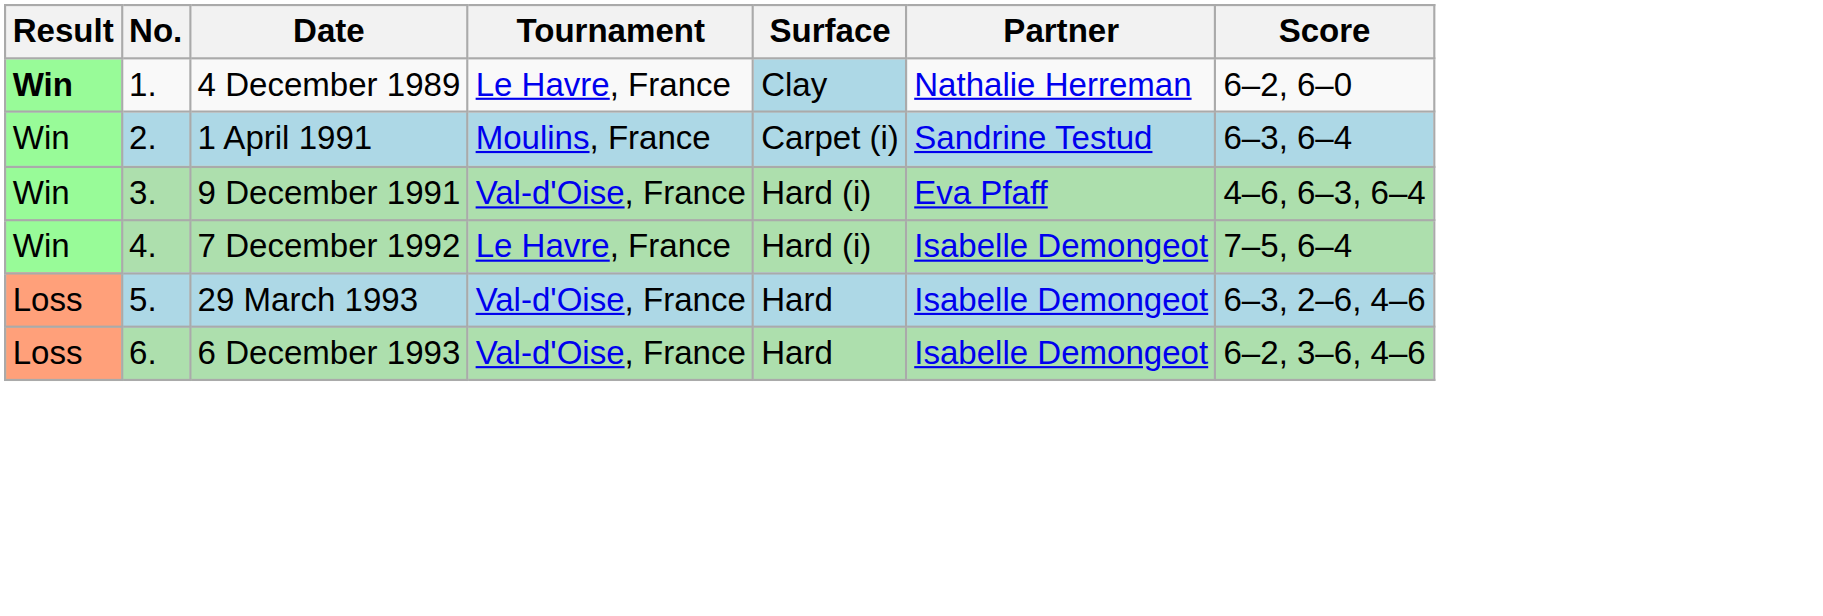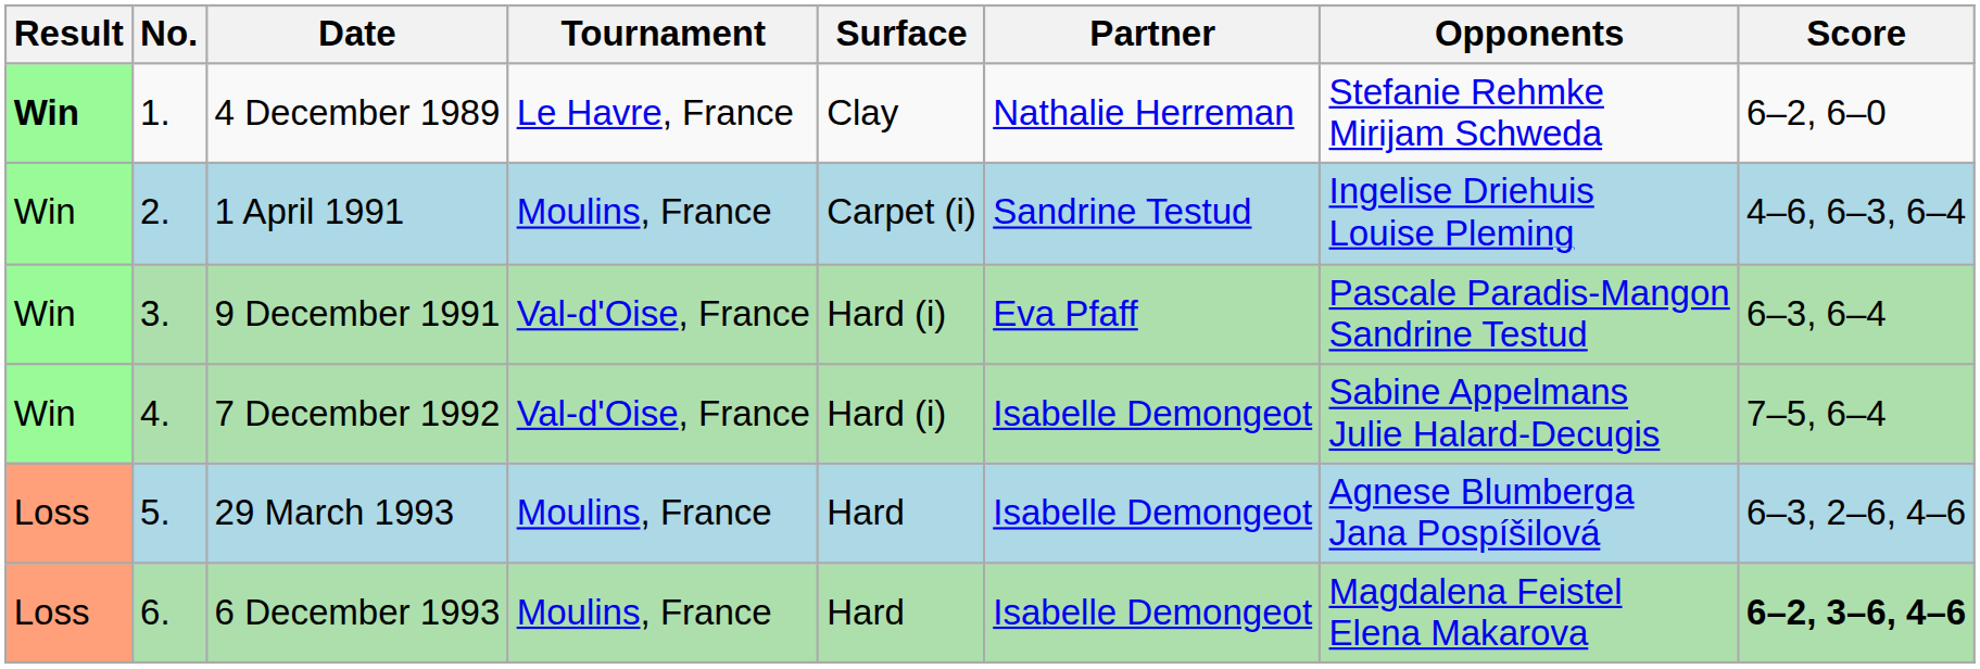 <table class="sortable wikitable" style="font-size:97%">
 <tr>
 <th>Result</th>
 <th>No.</th>
 <th>Date</th>
 <th>Tournament</th>
 <th>Surface</th>
 <th>Partner</th>
+<th>Opponents</th>
 <th>Score</th>
 </tr>
 <tr>
 <td style="background:#98fb98;"><strong>Win</strong></td>
 <td>1.</td>
 <td>4 December 1989</td>
 <td><a href='#'>Le Havre</a>, France</td>
-<td style="background: lightblue;">Clay</td>
+<td>Clay</td>
 <td> <a href='#'>Nathalie Herreman</a></td>
+<td> <a href='#'>Stefanie Rehmke</a> <br>  <a href='#'>Mirijam Schweda</a></td>
 <td>6–2, 6–0</td>
 </tr>
 <tr style="background:lightblue;">
 <td style="background:#98fb98;">Win</td>
 <td>2.</td>
 <td>1 April 1991</td>
 <td><a href='#'>Moulins</a>, France</td>
 <td>Carpet (i)</td>
 <td> <a href='#'>Sandrine Testud</a></td>
-<td>6–3, 6–4</td>
+<td> <a href='#'>Ingelise Driehuis</a> <br>  <a href='#'>Louise Pleming</a></td>
+<td>4–6, 6–3, 6–4</td>
 </tr>
 <tr style="background:#addfad;">
 <td style="background:#98fb98;">Win</td>
 <td>3.</td>
 <td>9 December 1991</td>
 <td><a href='#'>Val-d'Oise</a>, France</td>
 <td>Hard (i)</td>
 <td> <a href='#'>Eva Pfaff</a></td>
-<td>4–6, 6–3, 6–4</td>
+<td> <a href='#'>Pascale Paradis-Mangon</a> <br>  <a href='#'>Sandrine Testud</a></td>
+<td>6–3, 6–4</td>
 </tr>
 <tr style="background:#addfad;">
 <td style="background:#98fb98;">Win</td>
 <td>4.</td>
 <td>7 December 1992</td>
-<td><a href='#'>Le Havre</a>, France</td>
+<td><a href='#'>Val-d'Oise</a>, France</td>
 <td>Hard (i)</td>
 <td> <a href='#'>Isabelle Demongeot</a></td>
+<td> <a href='#'>Sabine Appelmans</a> <br>  <a href='#'>Julie Halard-Decugis</a></td>
 <td>7–5, 6–4</td>
 </tr>
 <tr style="background:lightblue;">
 <td style="background:#ffa07a;">Loss</td>
 <td>5.</td>
 <td>29 March 1993</td>
-<td><a href='#'>Val-d'Oise</a>, France</td>
+<td><a href='#'>Moulins</a>, France</td>
 <td>Hard</td>
 <td> <a href='#'>Isabelle Demongeot</a></td>
+<td> <a href='#'>Agnese Blumberga</a> <br>  <a href='#'>Jana Pospíšilová</a></td>
 <td>6–3, 2–6, 4–6</td>
 </tr>
 <tr style="background:#addfad;">
 <td style="background:#ffa07a;">Loss</td>
 <td>6.</td>
 <td>6 December 1993</td>
-<td><a href='#'>Val-d'Oise</a>, France</td>
+<td><a href='#'>Moulins</a>, France</td>
 <td>Hard</td>
 <td> <a href='#'>Isabelle Demongeot</a></td>
-<td>6–2, 3–6, 4–6</td>
+<td> <a href='#'>Magdalena Feistel</a> <br>  <a href='#'>Elena Makarova</a></td>
+<td><strong>6–2, 3–6, 4–6</strong></td>
 </tr>
 </table>
